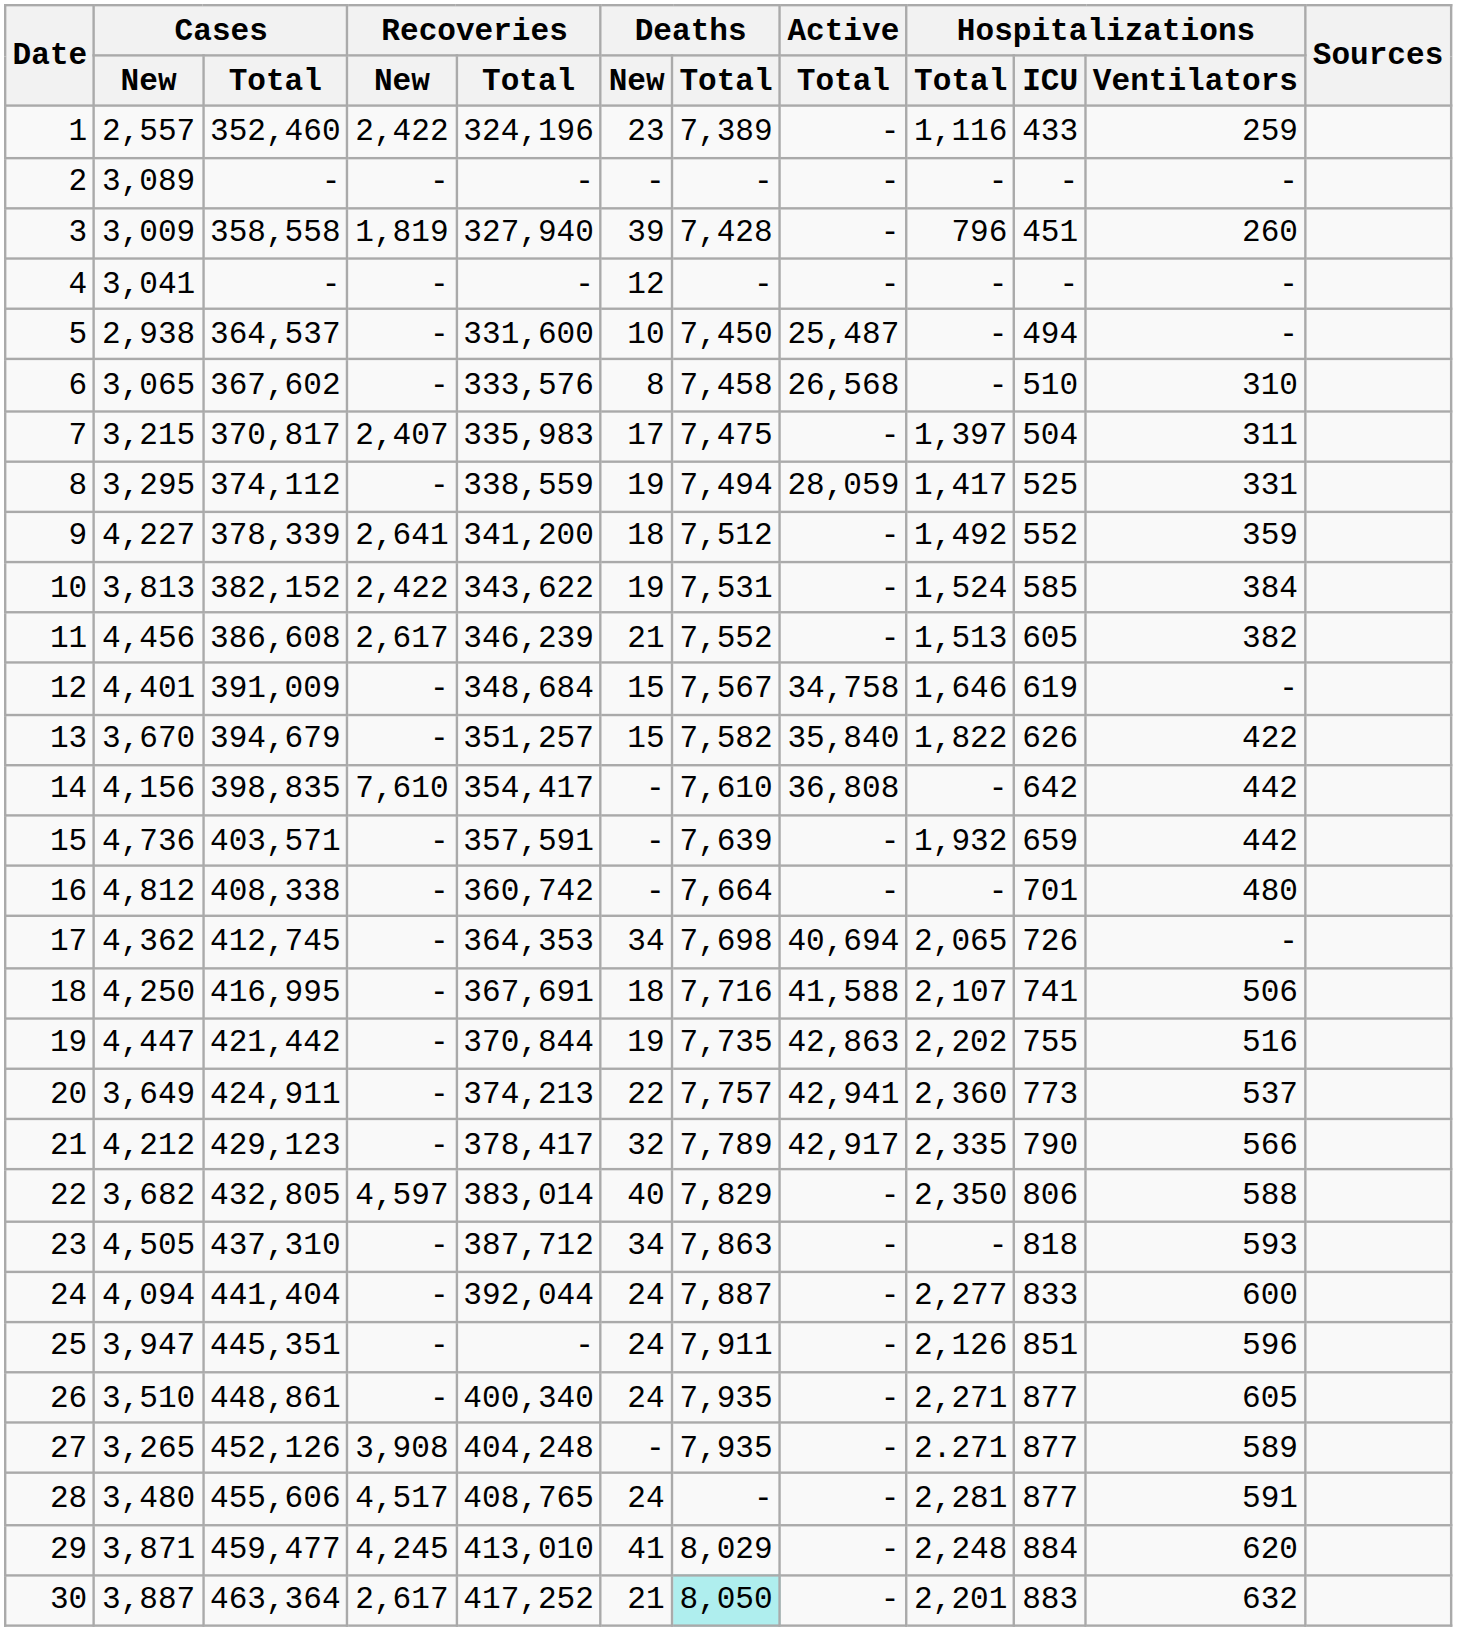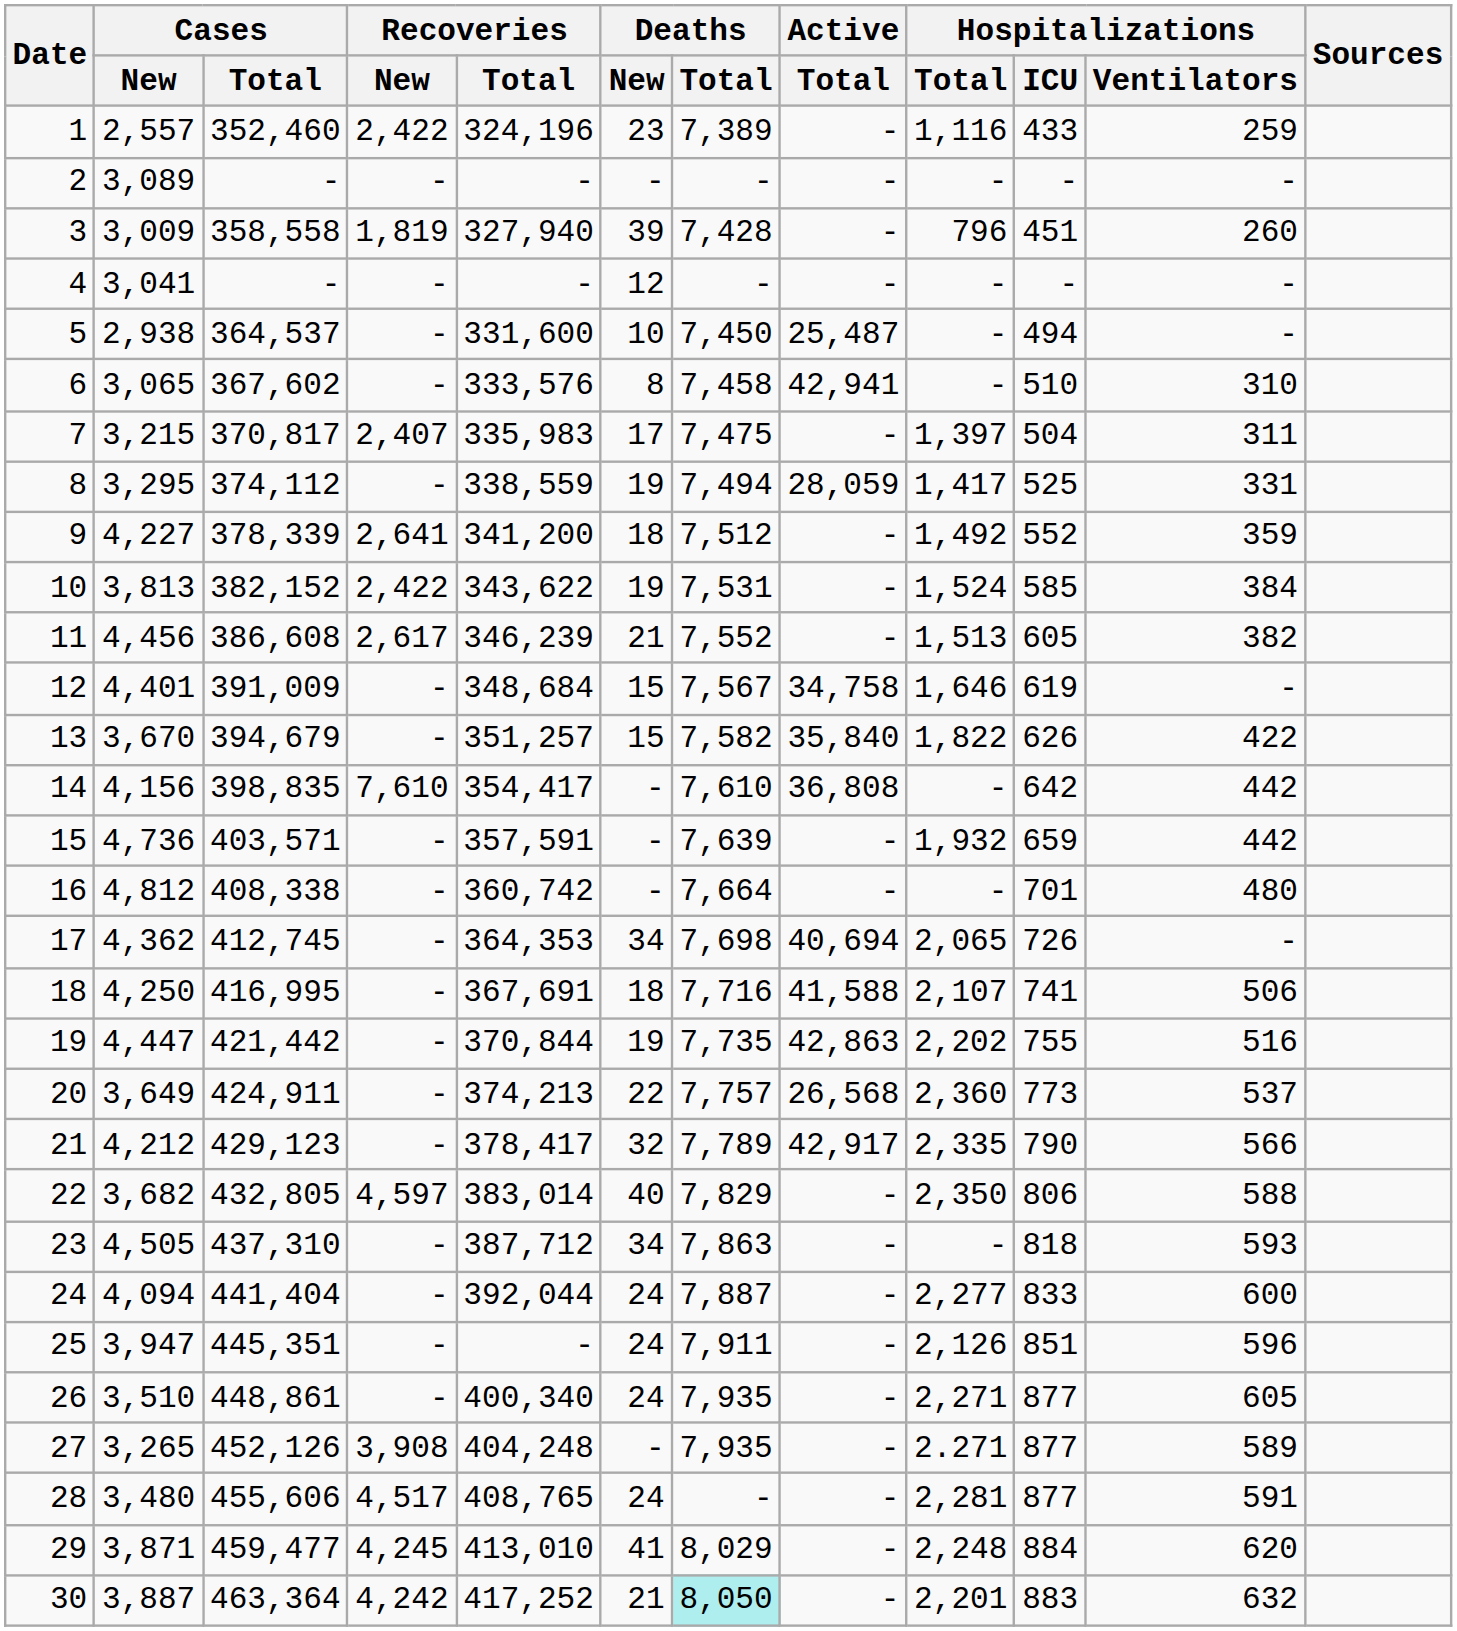 <table class="wikitable sortable mw-collapsible mw-collapsed sticky-header-multi sort-under" style="text-align:right;">
 <tr>
 <th rowspan=2>Date</th>
 <th colspan=2>Cases</th>
 <th colspan=2>Recoveries</th>
 <th colspan=2>Deaths</th>
 <th colspan=1>Active</th>
 <th colspan=3>Hospitalizations</th>
 <th rowspan=2 class="unsortable">Sources</th>
 </tr>
 <tr>
 <th>New</th>
 <th>Total</th>
 <th>New</th>
 <th>Total</th>
 <th>New</th>
 <th>Total</th>
 <th>Total</th>
 <th>Total</th>
 <th>ICU</th>
 <th>Ventilators</th>
 </tr>
 <tr>
 <td>1</td>
 <td>2,557</td>
 <td>352,460</td>
 <td>2,422</td>
 <td>324,196</td>
 <td>23</td>
 <td>7,389</td>
 <td>-</td>
 <td>1,116</td>
 <td>433</td>
 <td>259</td>
 <td></td>
 </tr>
 <tr>
 <td>2</td>
 <td>3,089</td>
 <td>-</td>
 <td>-</td>
 <td>-</td>
 <td>-</td>
 <td>-</td>
 <td>-</td>
 <td>-</td>
 <td>-</td>
 <td>-</td>
 <td></td>
 </tr>
 <tr>
 <td>3</td>
 <td>3,009</td>
 <td>358,558</td>
 <td>1,819</td>
 <td>327,940</td>
 <td>39</td>
 <td>7,428</td>
 <td>-</td>
 <td>796</td>
 <td>451</td>
 <td>260</td>
 <td></td>
 </tr>
 <tr>
 <td>4</td>
 <td>3,041</td>
 <td>-</td>
 <td>-</td>
 <td>-</td>
 <td>12</td>
 <td>-</td>
 <td>-</td>
 <td>-</td>
 <td>-</td>
 <td>-</td>
 <td></td>
 </tr>
 <tr>
 <td>5</td>
 <td>2,938</td>
 <td>364,537</td>
 <td>-</td>
 <td>331,600</td>
 <td>10</td>
 <td>7,450</td>
 <td>25,487</td>
 <td>-</td>
 <td>494</td>
 <td>-</td>
 <td></td>
 </tr>
 <tr>
 <td>6</td>
 <td>3,065</td>
 <td>367,602</td>
 <td>-</td>
 <td>333,576</td>
 <td>8</td>
 <td>7,458</td>
-<td>26,568</td>
+<td>42,941</td>
 <td>-</td>
 <td>510</td>
 <td>310</td>
 <td></td>
 </tr>
 <tr>
 <td>7</td>
 <td>3,215</td>
 <td>370,817</td>
 <td>2,407</td>
 <td>335,983</td>
 <td>17</td>
 <td>7,475</td>
 <td>-</td>
 <td>1,397</td>
 <td>504</td>
 <td>311</td>
 <td></td>
 </tr>
 <tr>
 <td>8</td>
 <td>3,295</td>
 <td>374,112</td>
 <td>-</td>
 <td>338,559</td>
 <td>19</td>
 <td>7,494</td>
 <td>28,059</td>
 <td>1,417</td>
 <td>525</td>
 <td>331</td>
 <td></td>
 </tr>
 <tr>
 <td>9</td>
 <td>4,227</td>
 <td>378,339</td>
 <td>2,641</td>
 <td>341,200</td>
 <td>18</td>
 <td>7,512</td>
 <td>-</td>
 <td>1,492</td>
 <td>552</td>
 <td>359</td>
 <td></td>
 </tr>
 <tr>
 <td>10</td>
 <td>3,813</td>
 <td>382,152</td>
 <td>2,422</td>
 <td>343,622</td>
 <td>19</td>
 <td>7,531</td>
 <td>-</td>
 <td>1,524</td>
 <td>585</td>
 <td>384</td>
 <td></td>
 </tr>
 <tr>
 <td>11</td>
 <td>4,456</td>
 <td>386,608</td>
 <td>2,617</td>
 <td>346,239</td>
 <td>21</td>
 <td>7,552</td>
 <td>-</td>
 <td>1,513</td>
 <td>605</td>
 <td>382</td>
 <td></td>
 </tr>
 <tr>
 <td>12</td>
 <td>4,401</td>
 <td>391,009</td>
 <td>-</td>
 <td>348,684</td>
 <td>15</td>
 <td>7,567</td>
 <td>34,758</td>
 <td>1,646</td>
 <td>619</td>
 <td>-</td>
 <td></td>
 </tr>
 <tr>
 <td>13</td>
 <td>3,670</td>
 <td>394,679</td>
 <td>-</td>
 <td>351,257</td>
 <td>15</td>
 <td>7,582</td>
 <td>35,840</td>
 <td>1,822</td>
 <td>626</td>
 <td>422</td>
 <td></td>
 </tr>
 <tr>
 <td>14</td>
 <td>4,156</td>
 <td>398,835</td>
 <td>7,610</td>
 <td>354,417</td>
 <td>-</td>
 <td>7,610</td>
 <td>36,808</td>
 <td>-</td>
 <td>642</td>
 <td>442</td>
 <td></td>
 </tr>
 <tr>
 <td>15</td>
 <td>4,736</td>
 <td>403,571</td>
 <td>-</td>
 <td>357,591</td>
 <td>-</td>
 <td>7,639</td>
 <td>-</td>
 <td>1,932</td>
 <td>659</td>
 <td>442</td>
 <td></td>
 </tr>
 <tr>
 <td>16</td>
 <td>4,812</td>
 <td>408,338</td>
 <td>-</td>
 <td>360,742</td>
 <td>-</td>
 <td>7,664</td>
 <td>-</td>
 <td>-</td>
 <td>701</td>
 <td>480</td>
 <td></td>
 </tr>
 <tr>
 <td>17</td>
 <td>4,362</td>
 <td>412,745</td>
 <td>-</td>
 <td>364,353</td>
 <td>34</td>
 <td>7,698</td>
 <td>40,694</td>
 <td>2,065</td>
 <td>726</td>
 <td>-</td>
 <td></td>
 </tr>
 <tr>
 <td>18</td>
 <td>4,250</td>
 <td>416,995</td>
 <td>-</td>
 <td>367,691</td>
 <td>18</td>
 <td>7,716</td>
 <td>41,588</td>
 <td>2,107</td>
 <td>741</td>
 <td>506</td>
 <td></td>
 </tr>
 <tr>
 <td>19</td>
 <td>4,447</td>
 <td>421,442</td>
 <td>-</td>
 <td>370,844</td>
 <td>19</td>
 <td>7,735</td>
 <td>42,863</td>
 <td>2,202</td>
 <td>755</td>
 <td>516</td>
 <td></td>
 </tr>
 <tr>
 <td>20</td>
 <td>3,649</td>
 <td>424,911</td>
 <td>-</td>
 <td>374,213</td>
 <td>22</td>
 <td>7,757</td>
-<td>42,941</td>
+<td>26,568</td>
 <td>2,360</td>
 <td>773</td>
 <td>537</td>
 <td></td>
 </tr>
 <tr>
 <td>21</td>
 <td>4,212</td>
 <td>429,123</td>
 <td>-</td>
 <td>378,417</td>
 <td>32</td>
 <td>7,789</td>
 <td>42,917</td>
 <td>2,335</td>
 <td>790</td>
 <td>566</td>
 <td></td>
 </tr>
 <tr>
 <td>22</td>
 <td>3,682</td>
 <td>432,805</td>
 <td>4,597</td>
 <td>383,014</td>
 <td>40</td>
 <td>7,829</td>
 <td>-</td>
 <td>2,350</td>
 <td>806</td>
 <td>588</td>
 <td></td>
 </tr>
 <tr>
 <td>23</td>
 <td>4,505</td>
 <td>437,310</td>
 <td>-</td>
 <td>387,712</td>
 <td>34</td>
 <td>7,863</td>
 <td>-</td>
 <td>-</td>
 <td>818</td>
 <td>593</td>
 <td></td>
 </tr>
 <tr>
 <td>24</td>
 <td>4,094</td>
 <td>441,404</td>
 <td>-</td>
 <td>392,044</td>
 <td>24</td>
 <td>7,887</td>
 <td>-</td>
 <td>2,277</td>
 <td>833</td>
 <td>600</td>
 <td></td>
 </tr>
 <tr>
 <td>25</td>
 <td>3,947</td>
 <td>445,351</td>
 <td>-</td>
 <td>-</td>
 <td>24</td>
 <td>7,911</td>
 <td>-</td>
 <td>2,126</td>
 <td>851</td>
 <td>596</td>
 <td></td>
 </tr>
 <tr>
 <td>26</td>
 <td>3,510</td>
 <td>448,861</td>
 <td>-</td>
 <td>400,340</td>
 <td>24</td>
 <td>7,935</td>
 <td>-</td>
 <td>2,271</td>
 <td>877</td>
 <td>605</td>
 <td></td>
 </tr>
 <tr>
 <td>27</td>
 <td>3,265</td>
 <td>452,126</td>
 <td>3,908</td>
 <td>404,248</td>
 <td>-</td>
 <td>7,935</td>
 <td>-</td>
 <td>2.271</td>
 <td>877</td>
 <td>589</td>
 <td></td>
 </tr>
 <tr>
 <td>28</td>
 <td>3,480</td>
 <td>455,606</td>
 <td>4,517</td>
 <td>408,765</td>
 <td>24</td>
 <td>-</td>
 <td>-</td>
 <td>2,281</td>
 <td>877</td>
 <td>591</td>
 <td></td>
 </tr>
 <tr>
 <td>29</td>
 <td>3,871</td>
 <td>459,477</td>
 <td>4,245</td>
 <td>413,010</td>
 <td>41</td>
 <td>8,029</td>
 <td>-</td>
 <td>2,248</td>
 <td>884</td>
 <td>620</td>
 <td></td>
 </tr>
 <tr>
 <td>30</td>
 <td>3,887</td>
 <td>463,364</td>
-<td>2,617</td>
+<td>4,242</td>
 <td>417,252</td>
 <td>21</td>
 <td style="background: paleturquoise;">8,050</td>
 <td>-</td>
 <td>2,201</td>
 <td>883</td>
 <td>632</td>
 <td></td>
 </tr>
 </table>
